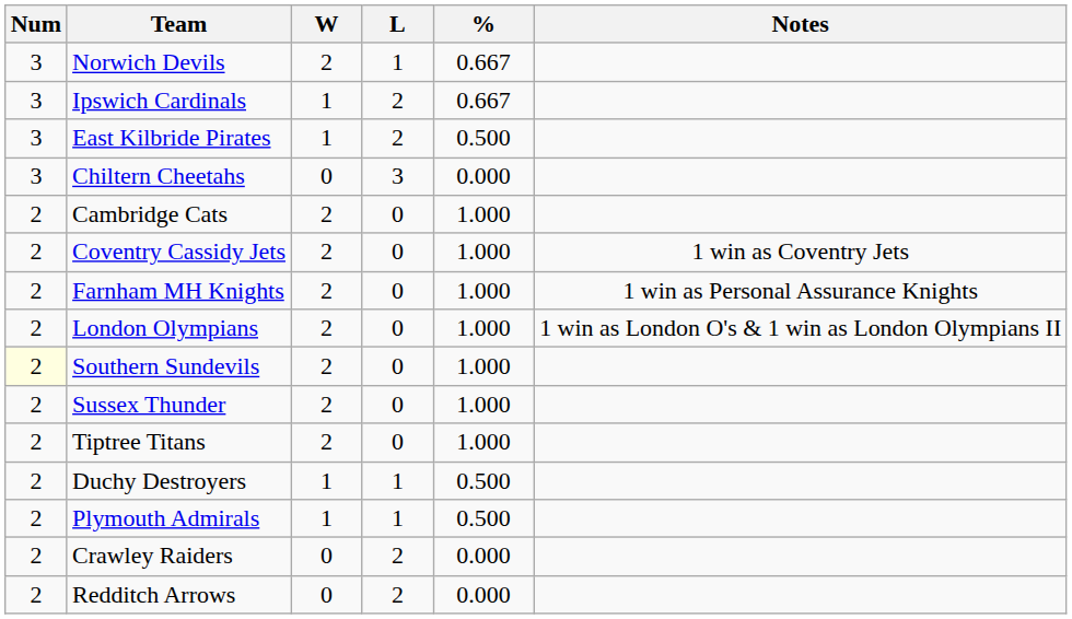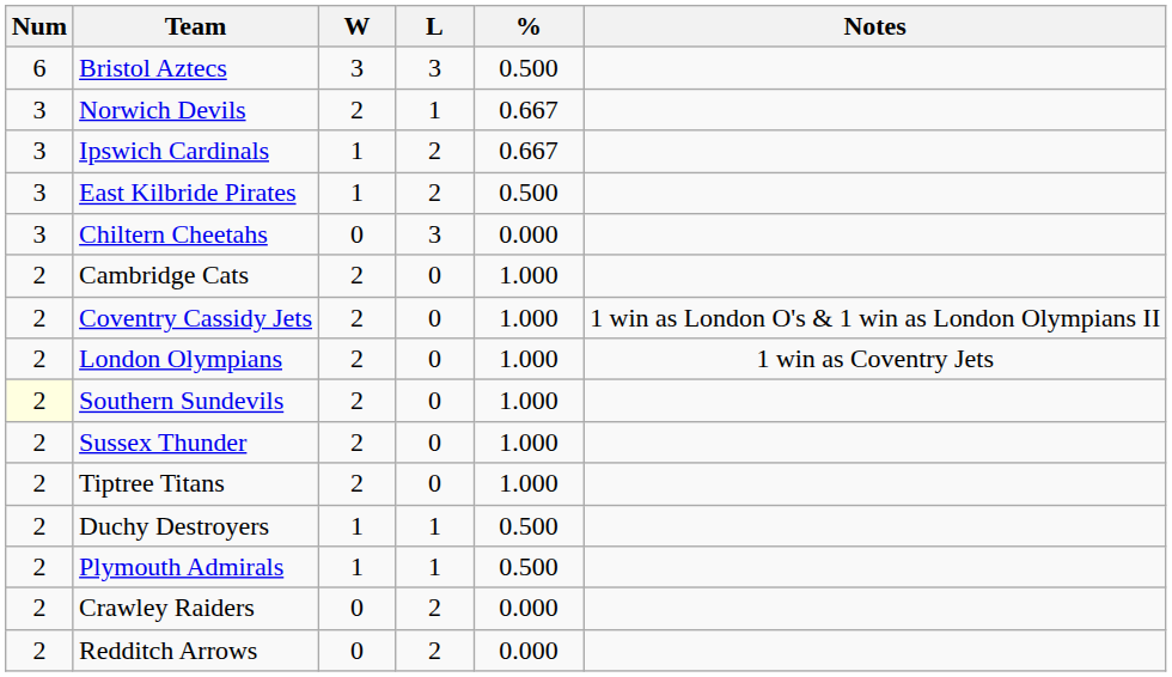 <table class="wikitable" style="text-align:center">
 <tr>
 <th>Num</th>
 <th>Team</th>
 <th width=40>W</th>
 <th width=40>L</th>
 <th width=60>%</th>
 <th>Notes</th>
+</tr>
+<tr>
+<td>6</td>
+<td align="left"><a href='#'>Bristol Aztecs</a></td>
+<td>3</td>
+<td>3</td>
+<td>0.500</td>
+<td></td>
 </tr>
 <tr>
 <td>3</td>
 <td align="left"><a href='#'>Norwich Devils</a></td>
 <td>2</td>
 <td>1</td>
 <td>0.667</td>
 <td></td>
 </tr>
 <tr>
 <td>3</td>
 <td align="left"><a href='#'>Ipswich Cardinals</a></td>
 <td>1</td>
 <td>2</td>
 <td>0.667</td>
 <td></td>
 </tr>
 <tr>
 <td>3</td>
 <td align="left"><a href='#'>East Kilbride Pirates</a></td>
 <td>1</td>
 <td>2</td>
 <td>0.500</td>
 <td></td>
 </tr>
 <tr>
 <td>3</td>
 <td align="left"><a href='#'>Chiltern Cheetahs</a></td>
 <td>0</td>
 <td>3</td>
 <td>0.000</td>
 <td></td>
 </tr>
 <tr>
 <td>2</td>
 <td align="left">Cambridge Cats</td>
 <td>2</td>
 <td>0</td>
 <td>1.000</td>
 <td></td>
 </tr>
 <tr>
 <td>2</td>
 <td align="left"><a href='#'>Coventry Cassidy Jets</a></td>
 <td>2</td>
 <td>0</td>
 <td>1.000</td>
-<td>1 win as Coventry Jets</td>
-</tr>
-<tr>
-<td>2</td>
-<td align="left"><a href='#'>Farnham MH Knights</a></td>
-<td>2</td>
-<td>0</td>
-<td>1.000</td>
-<td>1 win as Personal Assurance Knights</td>
+<td>1 win as London O's & 1 win as London Olympians II</td>
 </tr>
 <tr>
 <td>2</td>
 <td align="left"><a href='#'>London Olympians</a></td>
 <td>2</td>
 <td>0</td>
 <td>1.000</td>
-<td>1 win as London O's & 1 win as London Olympians II</td>
+<td>1 win as Coventry Jets</td>
 </tr>
 <tr>
 <td style="background: lightyellow;">2</td>
 <td align="left"><a href='#'>Southern Sundevils</a></td>
 <td>2</td>
 <td>0</td>
 <td>1.000</td>
 <td></td>
 </tr>
 <tr>
 <td>2</td>
 <td align="left"><a href='#'>Sussex Thunder</a></td>
 <td>2</td>
 <td>0</td>
 <td>1.000</td>
 <td></td>
 </tr>
 <tr>
 <td>2</td>
 <td align="left">Tiptree Titans</td>
 <td>2</td>
 <td>0</td>
 <td>1.000</td>
 <td></td>
 </tr>
 <tr>
 <td>2</td>
 <td align="left">Duchy Destroyers</td>
 <td>1</td>
 <td>1</td>
 <td>0.500</td>
 <td></td>
 </tr>
 <tr>
 <td>2</td>
 <td align="left"><a href='#'>Plymouth Admirals</a></td>
 <td>1</td>
 <td>1</td>
 <td>0.500</td>
 <td></td>
 </tr>
 <tr>
 <td>2</td>
 <td align="left">Crawley Raiders</td>
 <td>0</td>
 <td>2</td>
 <td>0.000</td>
 <td></td>
 </tr>
 <tr>
 <td>2</td>
 <td align="left">Redditch Arrows</td>
 <td>0</td>
 <td>2</td>
 <td>0.000</td>
 <td></td>
 </tr>
 </table>
